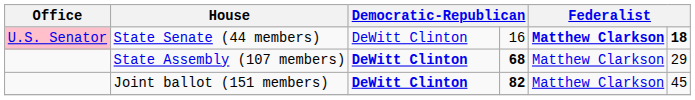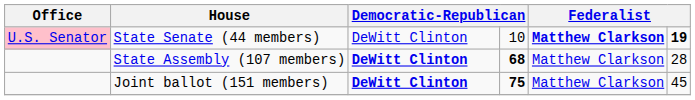 <table class=wikitable>
 <tr bgcolor=lightgrey>
 <th>Office</th>
 <th>House</th>
 <th colspan="2"><a href='#'>Democratic-Republican</a></th>
 <th colspan="2"><a href='#'>Federalist</a></th>
 </tr>
 <tr>
 <td style="background: pink;"><a href='#'>U.S. Senator</a></td>
 <td><a href='#'>State Senate</a> (44 members)</td>
 <td><a href='#'>DeWitt Clinton</a></td>
-<td align="right">16</td>
+<td align="right">10</td>
 <td><strong><a href='#'>Matthew Clarkson</a></strong></td>
-<td align="right"><strong>18</strong></td>
+<td align="right"><strong>19</strong></td>
 </tr>
 <tr>
 <td></td>
 <td><a href='#'>State Assembly</a> (107 members)</td>
 <td><strong><a href='#'>DeWitt Clinton</a></strong></td>
 <td align="right"><strong>68</strong></td>
 <td><a href='#'>Matthew Clarkson</a></td>
-<td align="right">29</td>
+<td align="right">28</td>
 </tr>
 <tr>
 <td></td>
 <td>Joint ballot (151 members)</td>
 <td><strong><a href='#'>DeWitt Clinton</a></strong></td>
-<td align="right"><strong>82</strong></td>
+<td align="right"><strong>75</strong></td>
 <td><a href='#'>Matthew Clarkson</a></td>
 <td align="right">45</td>
 </tr>
 <tr>
 </tr>
 </table>
